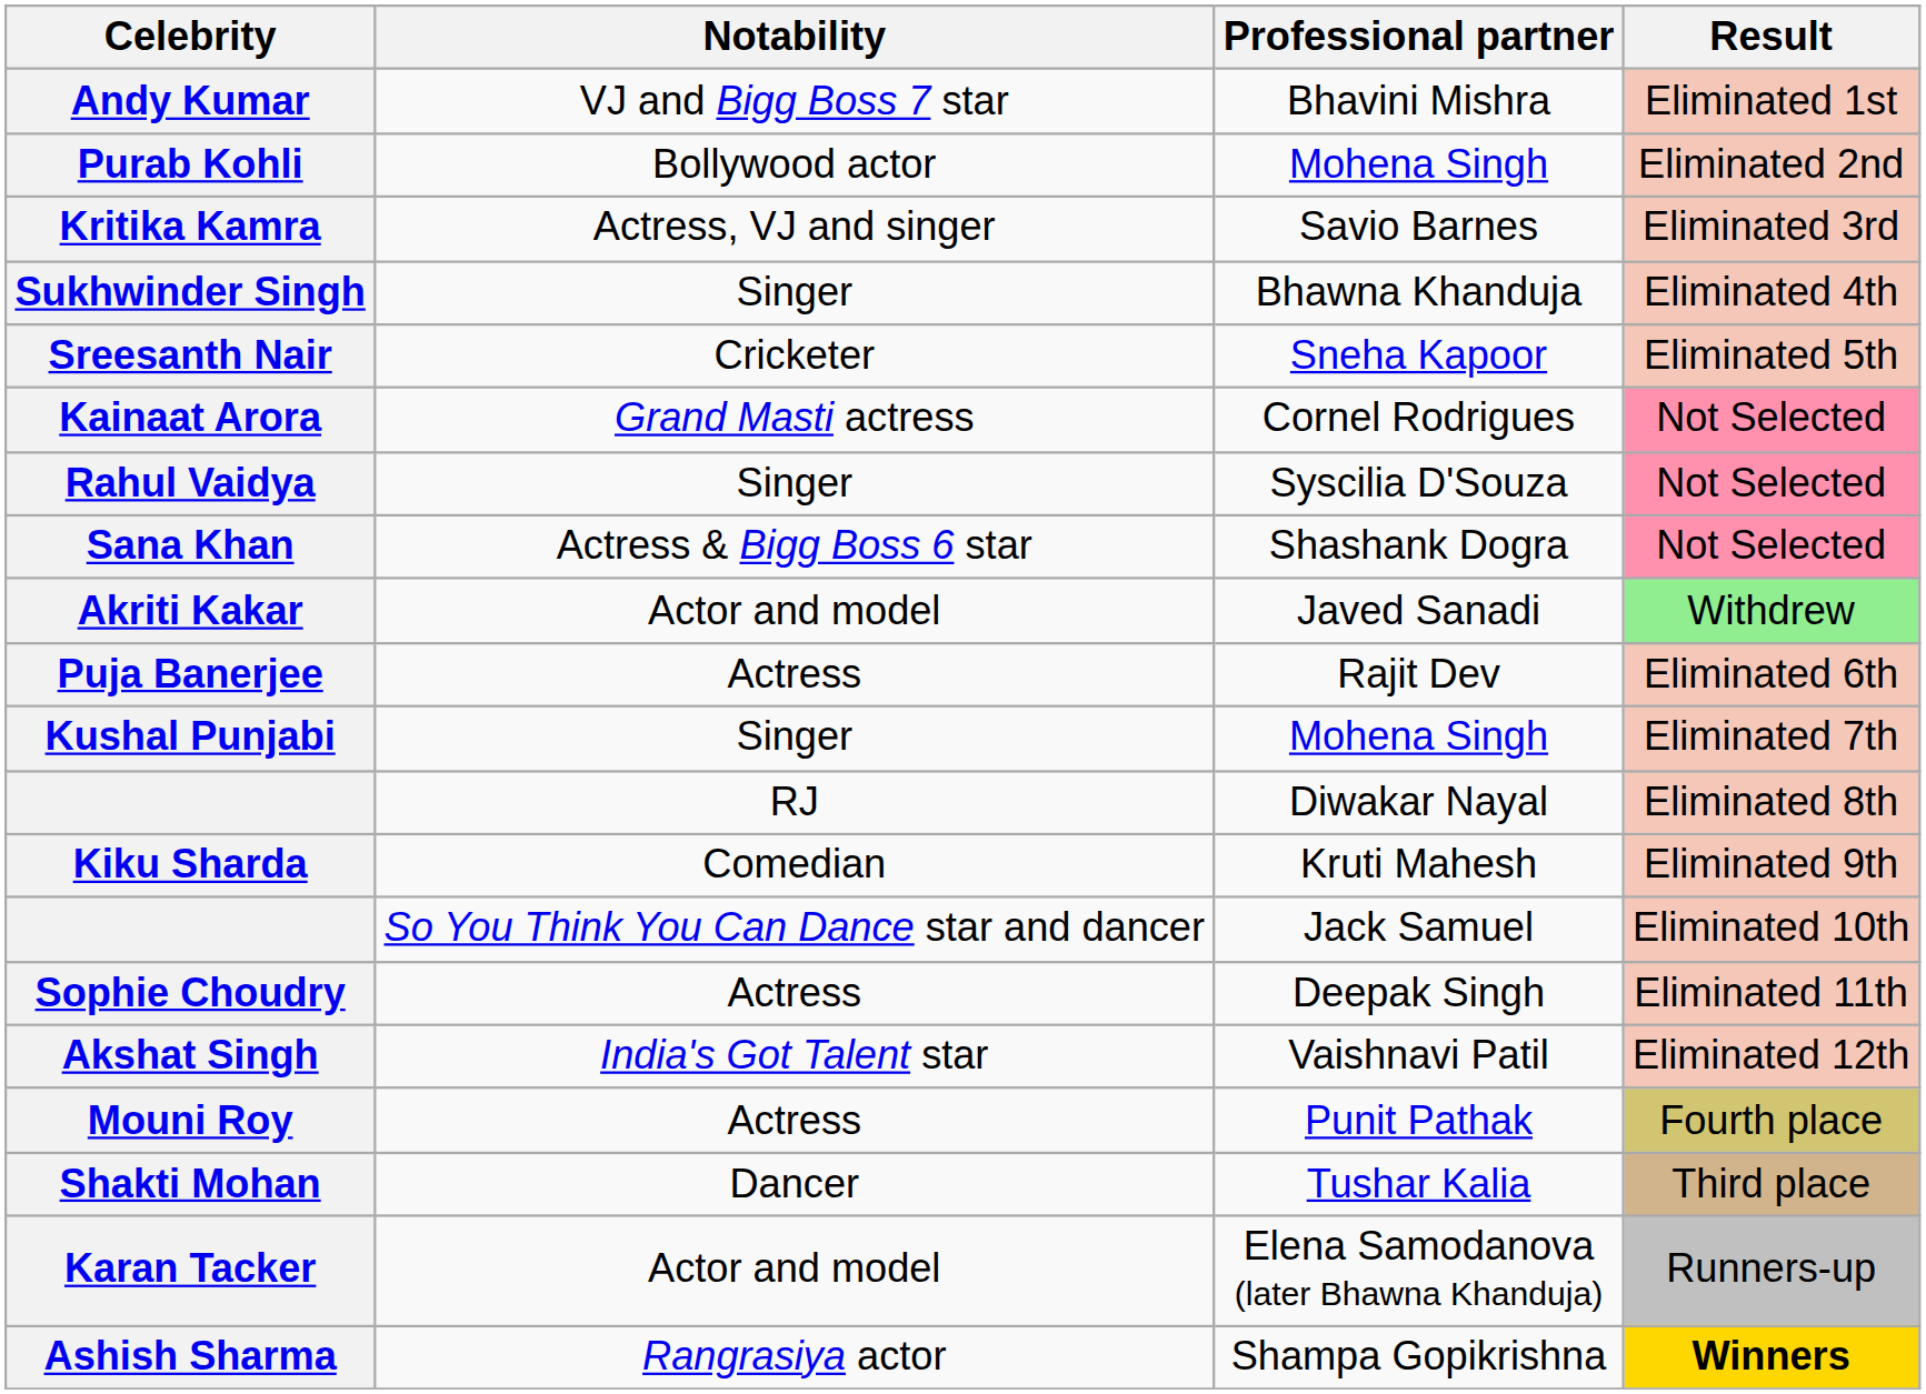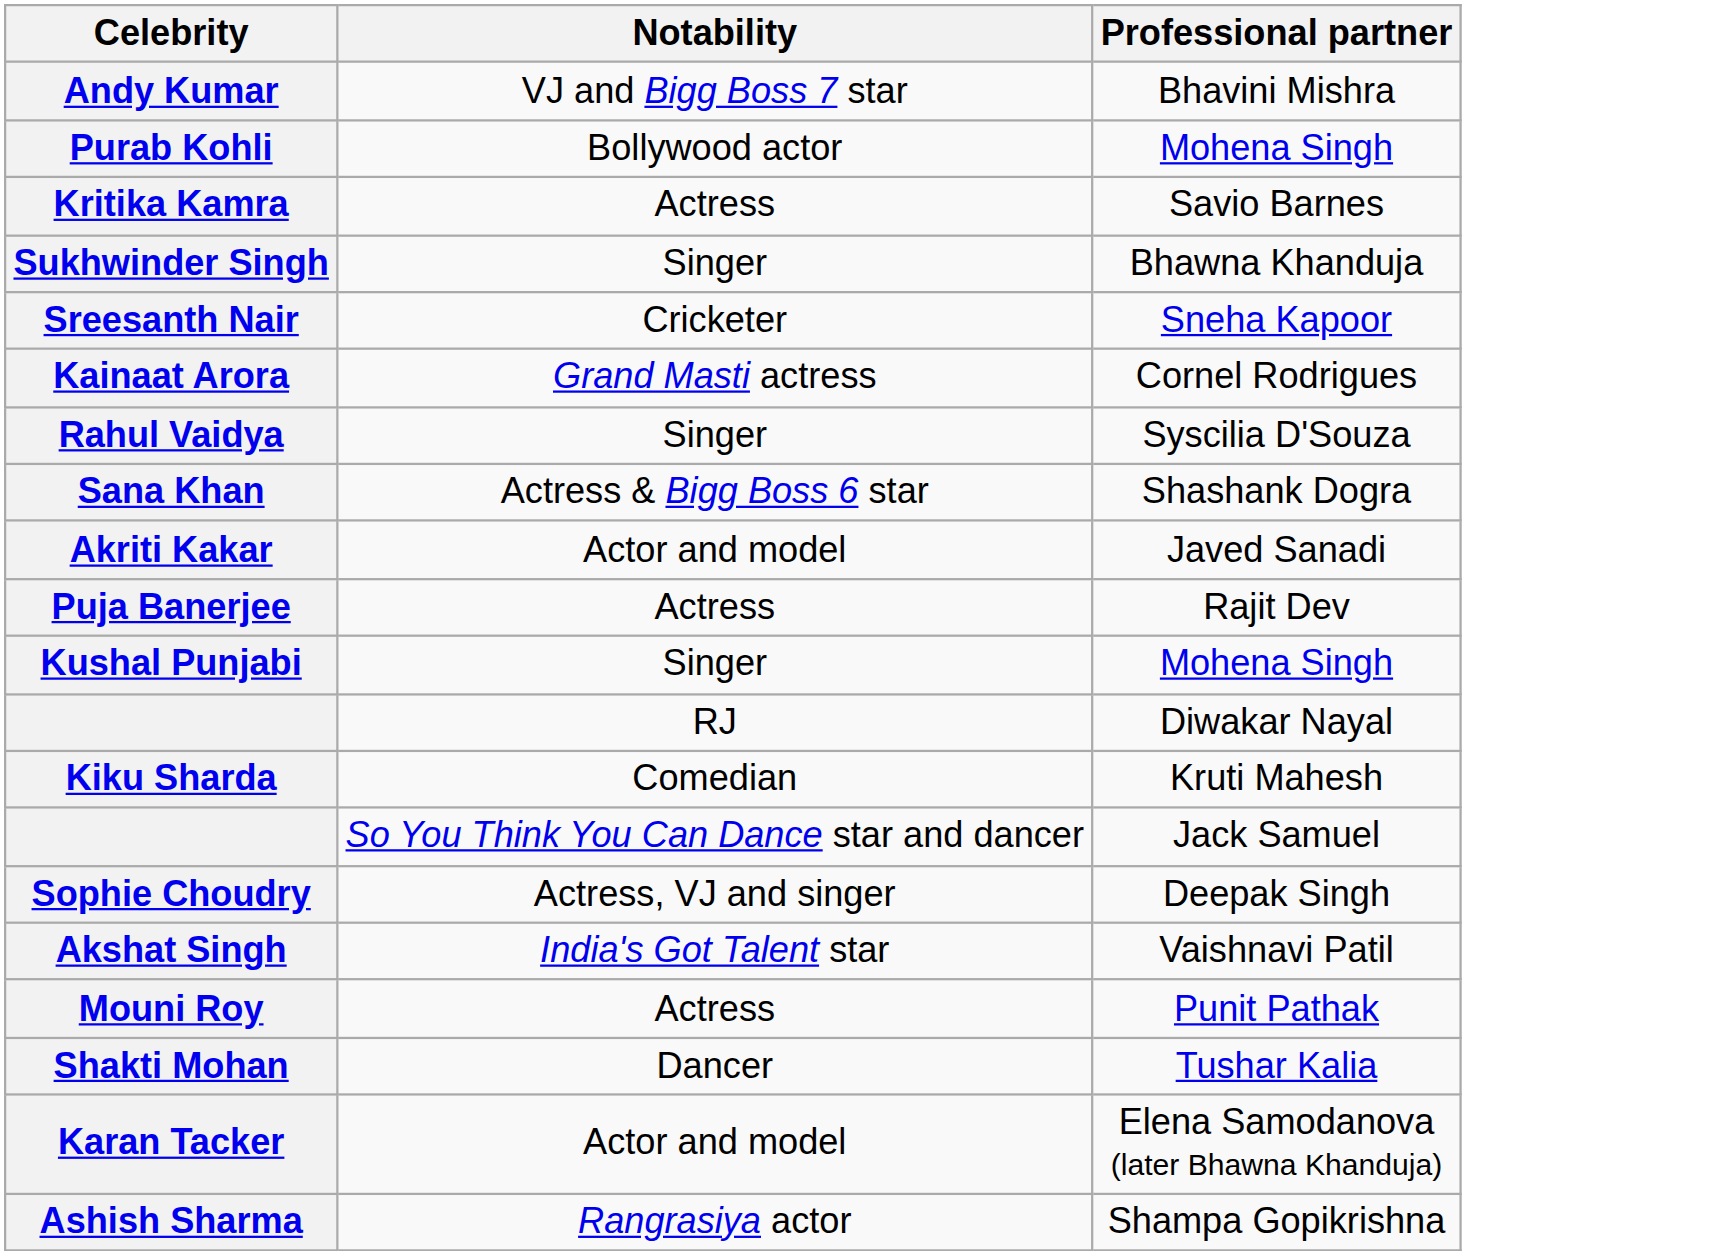 <table class="wikitable sortable" style="text-align:center;">
 <tr>
 <th scope="col">Celebrity</th>
 <th scope="col" class="unsortable">Notability</th>
 <th scope="col">Professional partner</th>
-<th scope="col">Result</th>
 </tr>
 <tr>
 <th><a href='#'>Andy Kumar</a></th>
 <td>VJ and <em><a href='#'>Bigg Boss 7</a></em> star</td>
 <td>Bhavini Mishra</td>
-<td bgcolor="f4c7b8">Eliminated 1st<br></td>
 </tr>
 <tr>
 <th><a href='#'>Purab Kohli</a></th>
 <td>Bollywood actor</td>
 <td><a href='#'>Mohena Singh</a></td>
-<td bgcolor="f4c7b8">Eliminated 2nd<br></td>
 </tr>
 <tr>
 <th><a href='#'>Kritika Kamra</a></th>
-<td>Actress, VJ and singer</td>
+<td>Actress</td>
 <td>Savio Barnes</td>
-<td bgcolor="f4c7b8">Eliminated 3rd<br></td>
 </tr>
 <tr>
 <th><a href='#'>Sukhwinder Singh</a></th>
 <td>Singer</td>
 <td>Bhawna Khanduja</td>
-<td bgcolor="f4c7b8">Eliminated 4th<br></td>
 </tr>
 <tr>
 <th><a href='#'>Sreesanth Nair</a></th>
 <td>Cricketer</td>
 <td><a href='#'>Sneha Kapoor</a></td>
-<td bgcolor="f4c7b8">Eliminated 5th<br></td>
 </tr>
 <tr>
 <th><a href='#'>Kainaat Arora</a></th>
 <td><em><a href='#'>Grand Masti</a></em> actress</td>
 <td>Cornel Rodrigues</td>
-<td bgcolor="FF91AF">Not Selected<br></td>
 </tr>
 <tr>
 <th><a href='#'>Rahul Vaidya</a></th>
 <td>Singer</td>
 <td>Syscilia D'Souza</td>
-<td bgcolor="FF91AF">Not Selected<br></td>
 </tr>
 <tr>
 <th><a href='#'>Sana Khan</a></th>
 <td>Actress & <em><a href='#'>Bigg Boss 6</a></em> star</td>
 <td>Shashank Dogra</td>
-<td bgcolor="FF91AF">Not Selected<br></td>
 </tr>
 <tr>
 <th><a href='#'>Akriti Kakar</a></th>
 <td>Actor and model</td>
 <td>Javed Sanadi</td>
-<td bgcolor=lightgreen>Withdrew<br></td>
 </tr>
 <tr>
 <th><a href='#'>Puja Banerjee</a></th>
 <td>Actress</td>
 <td>Rajit Dev</td>
-<td bgcolor="f4c7b8">Eliminated 6th<br></td>
 </tr>
 <tr>
 <th><a href='#'>Kushal Punjabi</a></th>
 <td>Singer</td>
 <td><a href='#'>Mohena Singh</a></td>
-<td bgcolor="f4c7b8">Eliminated 7th<br></td>
 </tr>
 <tr>
 <th></th>
 <td>RJ</td>
 <td>Diwakar Nayal</td>
-<td bgcolor="f4c7b8">Eliminated 8th<br></td>
 </tr>
 <tr>
 <th><a href='#'>Kiku Sharda</a></th>
 <td>Comedian</td>
 <td>Kruti Mahesh</td>
-<td bgcolor="f4c7b8">Eliminated 9th<br></td>
 </tr>
 <tr>
 <th></th>
 <td><em><a href='#'>So You Think You Can Dance</a></em> star and dancer</td>
 <td>Jack Samuel</td>
-<td bgcolor="f4c7b8">Eliminated 10th<br></td>
 </tr>
 <tr>
 <th><a href='#'>Sophie Choudry</a></th>
-<td>Actress</td>
+<td>Actress, VJ and singer</td>
 <td>Deepak Singh</td>
-<td bgcolor="f4c7b8">Eliminated 11th<br></td>
 </tr>
 <tr>
 <th><a href='#'>Akshat Singh</a></th>
 <td><em><a href='#'>India's Got Talent</a></em> star</td>
 <td>Vaishnavi Patil</td>
-<td bgcolor="f4c7b8">Eliminated 12th<br></td>
 </tr>
 <tr>
 <th><a href='#'>Mouni Roy</a></th>
 <td>Actress</td>
 <td><a href='#'>Punit Pathak</a></td>
-<td style="background:#d1c571;">Fourth place<br></td>
 </tr>
 <tr>
 <th><a href='#'>Shakti Mohan</a></th>
 <td>Dancer</td>
 <td><a href='#'>Tushar Kalia</a></td>
-<td bgcolor="tan">Third place<br></td>
 </tr>
 <tr>
 <th><a href='#'>Karan Tacker</a></th>
 <td>Actor and model</td>
 <td>Elena Samodanova<br><small>(later Bhawna Khanduja)</small></td>
-<td bgcolor="silver">Runners-up<br></td>
 </tr>
 <tr>
 <th><a href='#'>Ashish Sharma</a></th>
 <td><em><a href='#'>Rangrasiya</a></em> actor</td>
 <td>Shampa Gopikrishna</td>
-<td bgcolor="gold"><strong>Winners</strong><br></td>
 </tr>
 </table>
